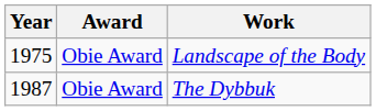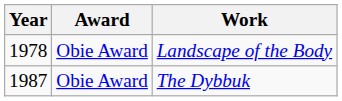 <table class="wikitable">
 <tr>
 <th>Year</th>
 <th>Award</th>
 <th>Work</th>
 </tr>
 <tr>
-<td>1975</td>
+<td>1978</td>
 <td><a href='#'>Obie Award</a></td>
 <td><em><a href='#'>Landscape of the Body</a></em></td>
 </tr>
 <tr>
 <td>1987</td>
 <td><a href='#'>Obie Award</a></td>
 <td><em><a href='#'>The Dybbuk</a></em></td>
 </tr>
 </table>
